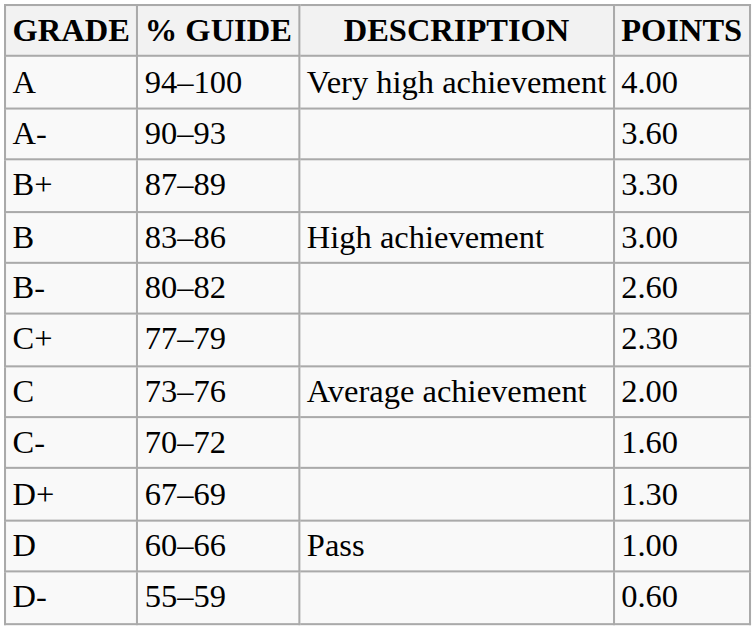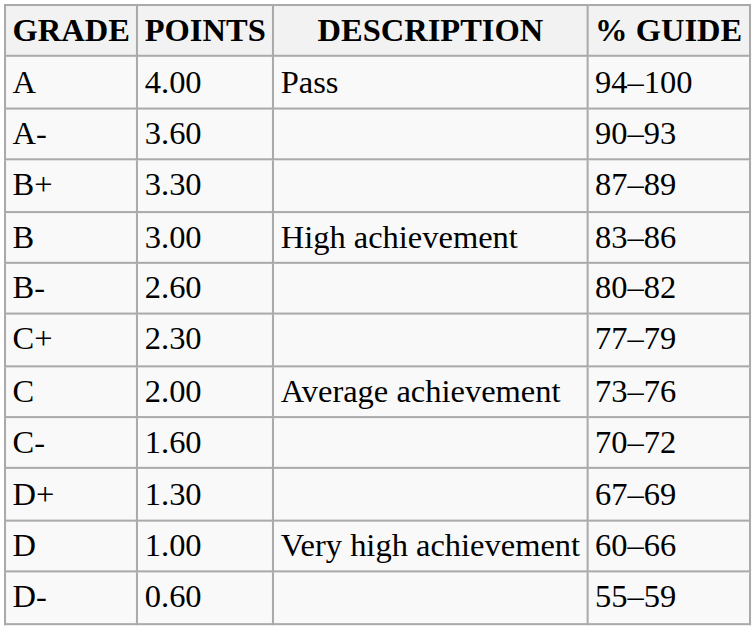 <table class="wikitable">
 <tr>
 <th>GRADE</th>
+<th>POINTS</th>
+<th>DESCRIPTION</th>
 <th>% GUIDE</th>
-<th>DESCRIPTION</th>
-<th>POINTS</th>
 </tr>
 <tr>
 <td>A</td>
+<td>4.00</td>
+<td>Pass</td>
 <td>94–100</td>
-<td>Very high achievement</td>
-<td>4.00</td>
 </tr>
 <tr>
 <td>A-</td>
+<td>3.60</td>
+<td></td>
 <td>90–93</td>
-<td></td>
-<td>3.60</td>
 </tr>
 <tr>
 <td>B+</td>
+<td>3.30</td>
+<td></td>
 <td>87–89</td>
-<td></td>
-<td>3.30</td>
 </tr>
 <tr>
 <td>B</td>
+<td>3.00</td>
+<td>High achievement</td>
 <td>83–86</td>
-<td>High achievement</td>
-<td>3.00</td>
 </tr>
 <tr>
 <td>B-</td>
+<td>2.60</td>
+<td></td>
 <td>80–82</td>
-<td></td>
-<td>2.60</td>
 </tr>
 <tr>
 <td>C+</td>
+<td>2.30</td>
+<td></td>
 <td>77–79</td>
-<td></td>
-<td>2.30</td>
 </tr>
 <tr>
 <td>C</td>
+<td>2.00</td>
+<td>Average achievement</td>
 <td>73–76</td>
-<td>Average achievement</td>
-<td>2.00</td>
 </tr>
 <tr>
 <td>C-</td>
+<td>1.60</td>
+<td></td>
 <td>70–72</td>
-<td></td>
-<td>1.60</td>
 </tr>
 <tr>
 <td>D+</td>
+<td>1.30</td>
+<td></td>
 <td>67–69</td>
-<td></td>
-<td>1.30</td>
 </tr>
 <tr>
 <td>D</td>
+<td>1.00</td>
+<td>Very high achievement</td>
 <td>60–66</td>
-<td>Pass</td>
-<td>1.00</td>
 </tr>
 <tr>
 <td>D-</td>
+<td>0.60</td>
+<td></td>
 <td>55–59</td>
-<td></td>
-<td>0.60</td>
 </tr>
 </table>
